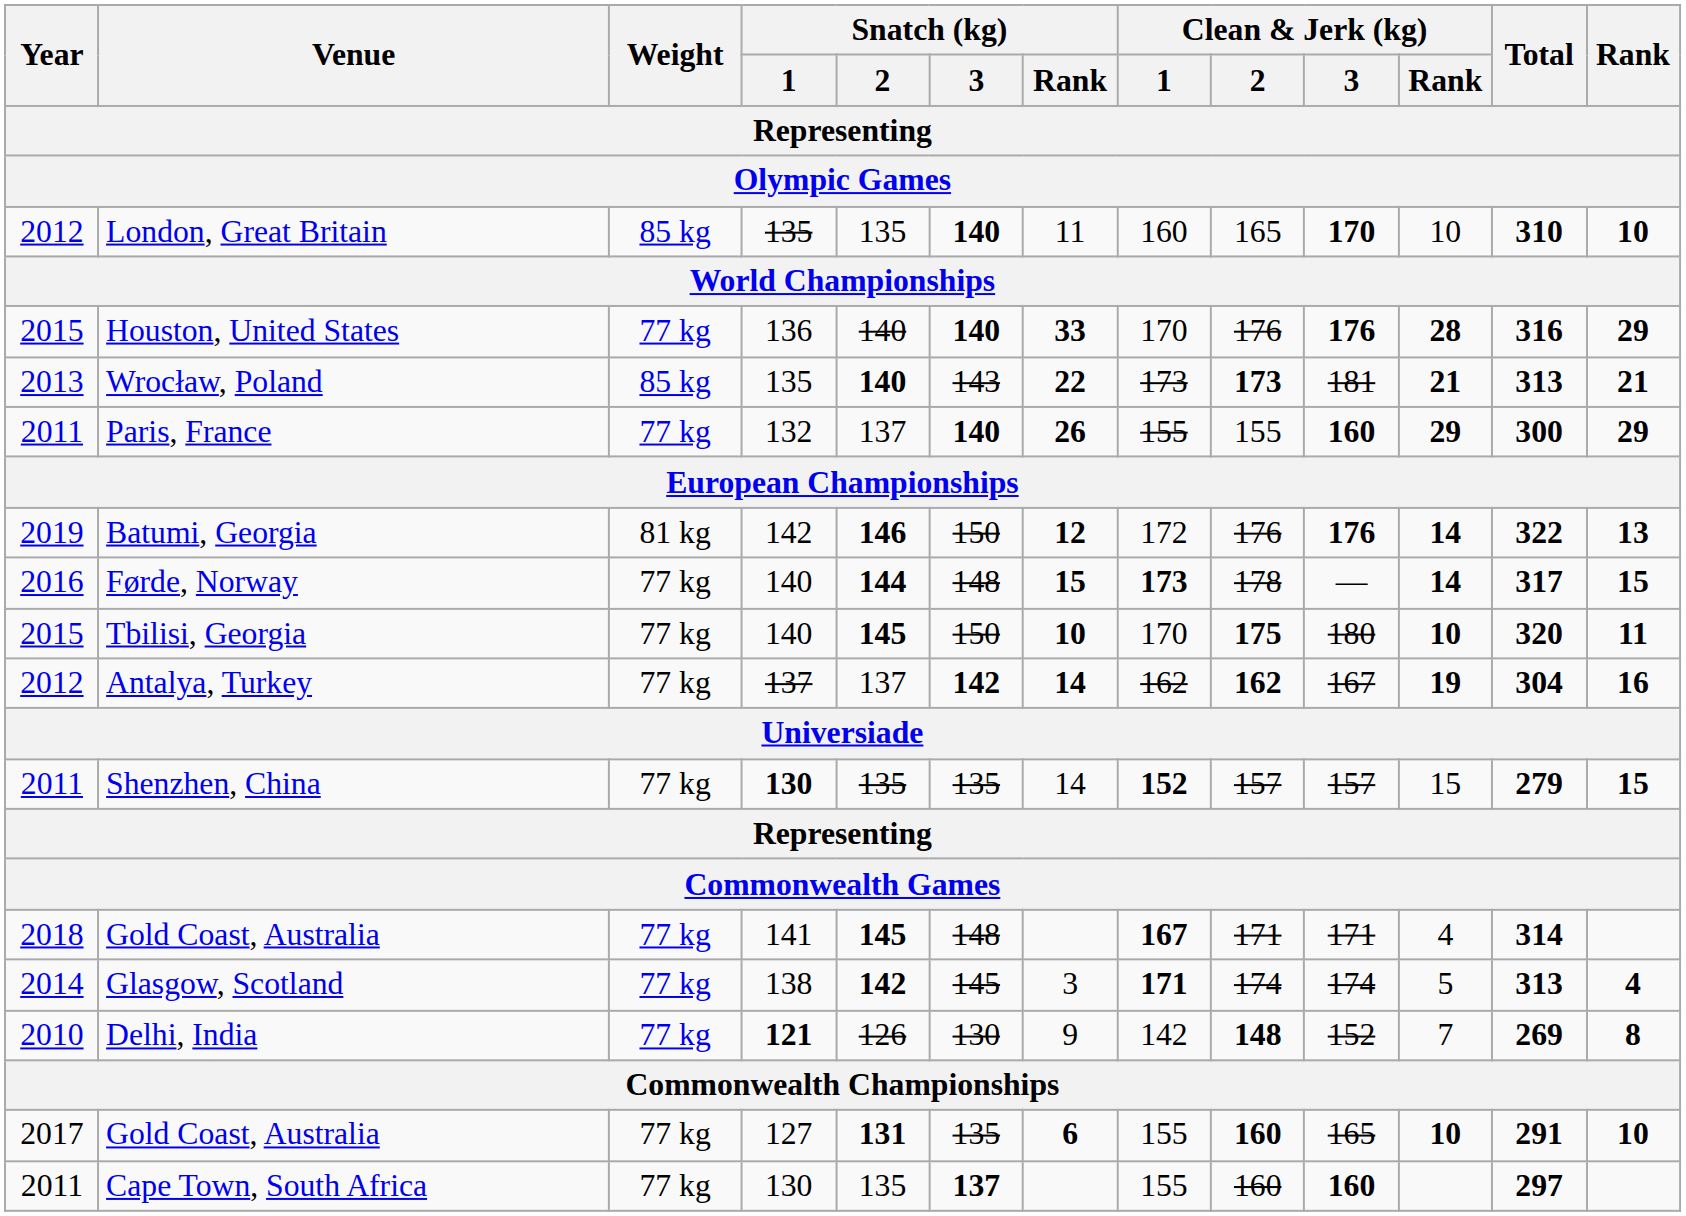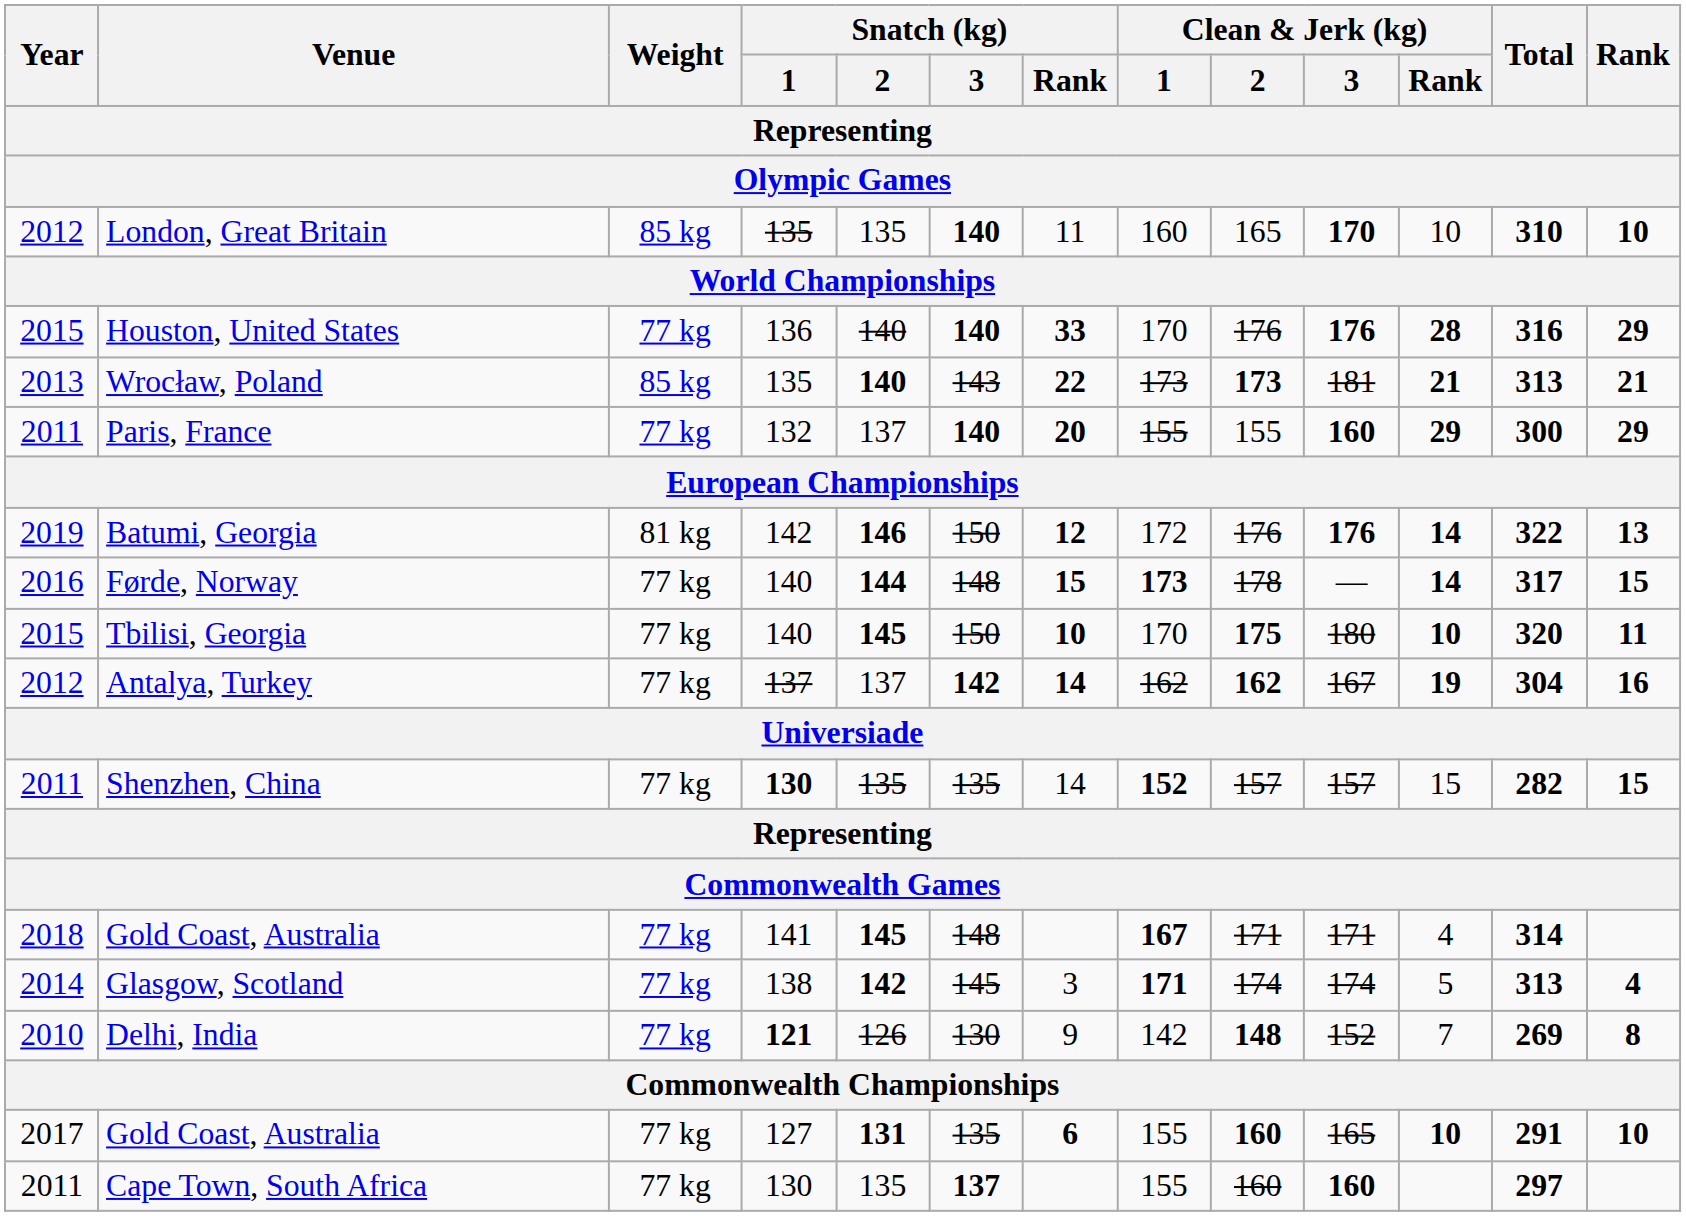 <table class = "wikitable" style="text-align:center;">
 <tr>
 <th rowspan=2 width=40>Year</th>
 <th rowspan=2 width=250>Venue</th>
 <th rowspan=2 width=60>Weight</th>
 <th colspan=4>Snatch (kg)</th>
 <th colspan=4>Clean & Jerk (kg)</th>
 <th rowspan=2 width=40>Total</th>
 <th rowspan=2 width=40>Rank</th>
 </tr>
 <tr>
 <th width=40>1</th>
 <th width=40>2</th>
 <th width=40>3</th>
 <th width=40>Rank</th>
 <th width=40>1</th>
 <th width=40>2</th>
 <th width=40>3</th>
 <th width=40>Rank</th>
 </tr>
 <tr>
 <th colspan=13>Representing </th>
 </tr>
 <tr>
 <th colspan=13><a href='#'>Olympic Games</a></th>
 </tr>
 <tr>
 <td><a href='#'>2012</a></td>
 <td align=left> <a href='#'>London</a>, <a href='#'>Great Britain</a></td>
 <td><a href='#'>85 kg</a></td>
 <td><s>135</s></td>
 <td>135</td>
 <td><strong>140</strong></td>
 <td>11</td>
 <td>160</td>
 <td>165</td>
 <td><strong>170</strong></td>
 <td>10</td>
 <td><strong>310</strong></td>
 <td><strong>10</strong></td>
 </tr>
 <tr>
 <th colspan=13><a href='#'>World Championships</a></th>
 </tr>
 <tr>
 <td><a href='#'>2015</a></td>
 <td align=left> <a href='#'>Houston</a>, <a href='#'>United States</a></td>
 <td><a href='#'>77 kg</a></td>
 <td>136</td>
 <td><s>140</s></td>
 <td><strong>140</strong></td>
 <td><strong>33</strong></td>
 <td>170</td>
 <td><s>176</s></td>
 <td><strong>176</strong></td>
 <td><strong>28</strong></td>
 <td><strong>316</strong></td>
 <td><strong>29</strong></td>
 </tr>
 <tr>
 <td><a href='#'>2013</a></td>
 <td align=left> <a href='#'>Wrocław</a>, <a href='#'>Poland</a></td>
 <td><a href='#'>85 kg</a></td>
 <td>135</td>
 <td><strong>140</strong></td>
 <td><s>143</s></td>
 <td><strong>22</strong></td>
 <td><s>173</s></td>
 <td><strong>173</strong></td>
 <td><s>181</s></td>
 <td><strong>21</strong></td>
 <td><strong>313</strong></td>
 <td><strong>21</strong></td>
 </tr>
 <tr>
 <td><a href='#'>2011</a></td>
 <td align=left> <a href='#'>Paris</a>, <a href='#'>France</a></td>
 <td><a href='#'>77 kg</a></td>
 <td>132</td>
 <td>137</td>
 <td><strong>140</strong></td>
-<td><strong>26</strong></td>
+<td><strong>20</strong></td>
 <td><s>155</s></td>
 <td>155</td>
 <td><strong>160</strong></td>
 <td><strong>29</strong></td>
 <td><strong>300</strong></td>
 <td><strong>29</strong></td>
 </tr>
 <tr>
 <th colspan=13><a href='#'>European Championships</a></th>
 </tr>
 <tr>
 <td><a href='#'>2019</a></td>
 <td align=left> <a href='#'>Batumi</a>, <a href='#'>Georgia</a></td>
 <td>81 kg</td>
 <td>142</td>
 <td><strong>146</strong></td>
 <td><s>150</s></td>
 <td><strong>12</strong></td>
 <td>172</td>
 <td><s>176</s></td>
 <td><strong>176</strong></td>
 <td><strong>14</strong></td>
 <td><strong>322</strong></td>
 <td><strong>13</strong></td>
 </tr>
 <tr>
 <td><a href='#'>2016</a></td>
 <td align=left> <a href='#'>Førde</a>, <a href='#'>Norway</a></td>
 <td>77 kg</td>
 <td>140</td>
 <td><strong>144</strong></td>
 <td><s>148</s></td>
 <td><strong>15</strong></td>
 <td><strong>173</strong></td>
 <td><s>178</s></td>
 <td>—</td>
 <td><strong>14</strong></td>
 <td><strong>317</strong></td>
 <td><strong>15</strong></td>
 </tr>
 <tr>
 <td><a href='#'>2015</a></td>
 <td align=left> <a href='#'>Tbilisi</a>, <a href='#'>Georgia</a></td>
 <td>77 kg</td>
 <td>140</td>
 <td><strong>145</strong></td>
 <td><s>150</s></td>
 <td><strong>10</strong></td>
 <td>170</td>
 <td><strong>175</strong></td>
 <td><s>180</s></td>
 <td><strong>10</strong></td>
 <td><strong>320</strong></td>
 <td><strong>11</strong></td>
 </tr>
 <tr>
 <td><a href='#'>2012</a></td>
 <td align=left> <a href='#'>Antalya</a>, <a href='#'>Turkey</a></td>
 <td>77 kg</td>
 <td><s>137</s></td>
 <td>137</td>
 <td><strong>142</strong></td>
 <td><strong>14</strong></td>
 <td><s>162</s></td>
 <td><strong>162</strong></td>
 <td><s>167</s></td>
 <td><strong>19</strong></td>
 <td><strong>304</strong></td>
 <td><strong>16</strong></td>
 </tr>
 <tr>
 <th colspan=13><a href='#'>Universiade</a></th>
 </tr>
 <tr>
 <td><a href='#'>2011</a></td>
 <td align=left> <a href='#'>Shenzhen</a>, <a href='#'>China</a></td>
 <td>77 kg</td>
 <td><strong>130</strong></td>
 <td><s>135</s></td>
 <td><s>135</s></td>
 <td>14</td>
 <td><strong>152</strong></td>
 <td><s>157</s></td>
 <td><s>157</s></td>
 <td>15</td>
-<td><strong>279</strong></td>
+<td><strong>282</strong></td>
 <td><strong>15</strong></td>
 </tr>
 <tr>
 <th colspan=13>Representing </th>
 </tr>
 <tr>
 <th colspan=13><a href='#'>Commonwealth Games</a></th>
 </tr>
 <tr>
 <td><a href='#'>2018</a></td>
 <td align=left> <a href='#'>Gold Coast</a>, <a href='#'>Australia</a></td>
 <td><a href='#'>77 kg</a></td>
 <td>141</td>
 <td><strong>145</strong></td>
 <td><s>148</s></td>
 <td></td>
 <td><strong>167</strong></td>
 <td><s>171</s></td>
 <td><s>171</s></td>
 <td>4</td>
 <td><strong>314</strong></td>
 <td></td>
 </tr>
 <tr>
 <td><a href='#'>2014</a></td>
 <td align=left> <a href='#'>Glasgow</a>, <a href='#'>Scotland</a></td>
 <td><a href='#'>77 kg</a></td>
 <td>138</td>
 <td><strong>142</strong></td>
 <td><s>145</s></td>
 <td>3</td>
 <td><strong>171</strong></td>
 <td><s>174</s></td>
 <td><s>174</s></td>
 <td>5</td>
 <td><strong>313</strong></td>
 <td><strong>4</strong></td>
 </tr>
 <tr>
 <td><a href='#'>2010</a></td>
 <td align=left> <a href='#'>Delhi</a>, <a href='#'>India</a></td>
 <td><a href='#'>77 kg</a></td>
 <td><strong>121</strong></td>
 <td><s>126</s></td>
 <td><s>130</s></td>
 <td>9</td>
 <td>142</td>
 <td><strong>148</strong></td>
 <td><s>152</s></td>
 <td>7</td>
 <td><strong>269</strong></td>
 <td><strong>8</strong></td>
 </tr>
 <tr>
 <th colspan=13>Commonwealth Championships</th>
 </tr>
 <tr>
 <td>2017</td>
 <td align=left> <a href='#'>Gold Coast</a>, <a href='#'>Australia</a></td>
 <td>77 kg</td>
 <td>127</td>
 <td><strong>131</strong></td>
 <td><s>135</s></td>
 <td><strong>6</strong></td>
 <td>155</td>
 <td><strong>160</strong></td>
 <td><s>165</s></td>
 <td><strong>10</strong></td>
 <td><strong>291</strong></td>
 <td><strong>10</strong></td>
 </tr>
 <tr>
 <td>2011</td>
 <td align=left> <a href='#'>Cape Town</a>, <a href='#'>South Africa</a></td>
 <td>77 kg</td>
 <td>130</td>
 <td>135</td>
 <td><strong>137</strong></td>
 <td></td>
 <td>155</td>
 <td><s>160</s></td>
 <td><strong>160</strong></td>
 <td></td>
 <td><strong>297</strong></td>
 <td></td>
 </tr>
 </table>
